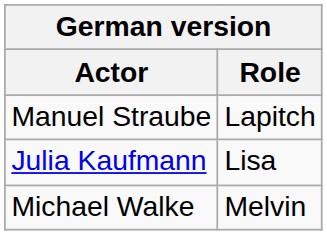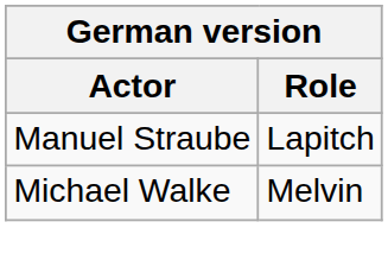 <table class="wikitable" border="1">
 <tr>
 <th colspan="2">German version</th>
 </tr>
 <tr>
 <th>Actor</th>
 <th>Role</th>
 </tr>
 <tr>
 <td>Manuel Straube</td>
 <td>Lapitch</td>
 </tr>
 <tr>
-<td><a href='#'>Julia Kaufmann</a></td>
-<td>Lisa</td>
-</tr>
-<tr>
 <td>Michael Walke</td>
 <td>Melvin</td>
 </tr>
 </table>
